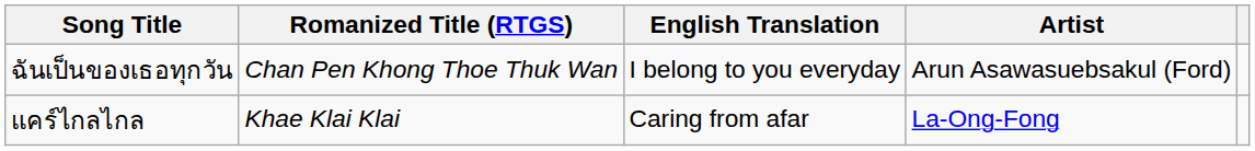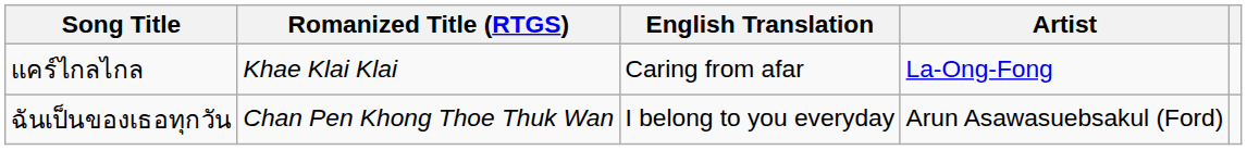 <table class="wikitable">
 <tr>
 <th>Song Title</th>
 <th>Romanized Title (<a href='#'>RTGS</a>)</th>
 <th>English Translation</th>
 <th>Artist</th>
 <th></th>
 </tr>
 <tr>
+<td>แคร์ไกลไกล</td>
+<td><em>Khae Klai Klai</em></td>
+<td>Caring from afar</td>
+<td><a href='#'>La-Ong-Fong</a></td>
+<td style="text-align: center;"></td>
+</tr>
+<tr>
 <td>ฉันเป็นของเธอทุกวัน</td>
 <td><em>Chan Pen Khong Thoe Thuk Wan</em></td>
 <td>I belong to you everyday</td>
 <td>Arun Asawasuebsakul (Ford)</td>
 <td style="text-align: center;"></td>
 </tr>
-<tr>
-<td>แคร์ไกลไกล</td>
-<td><em>Khae Klai Klai</em></td>
-<td>Caring from afar</td>
-<td><a href='#'>La-Ong-Fong</a></td>
-<td style="text-align: center;"></td>
-</tr>
 </table>
